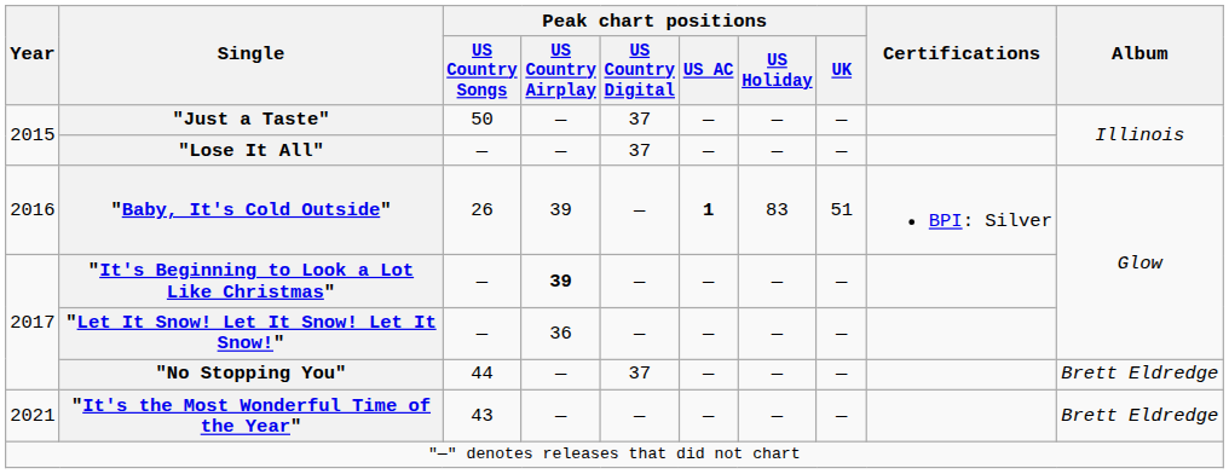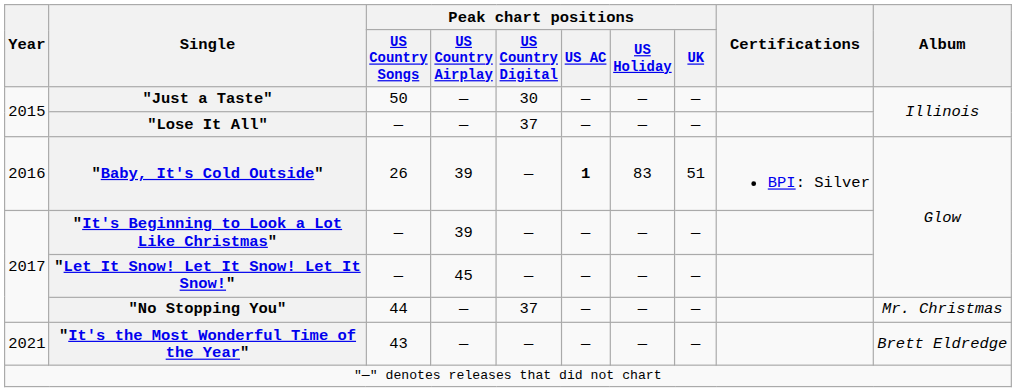 <table class="wikitable plainrowheaders" style="text-align:center;">
 <tr>
 <th rowspan="2" style="width:1em;">Year</th>
 <th rowspan="2" style="width:20em;">Single</th>
 <th colspan="6">Peak chart positions</th>
 <th rowspan="2">Certifications</th>
 <th rowspan="2">Album</th>
 </tr>
 <tr>
 <th scope="col" style="width:3em;font-size:90%;"><a href='#'>US Country Songs</a><br></th>
 <th scope="col" style="width:3em;font-size:90%;"><a href='#'>US Country Airplay</a><br></th>
 <th scope="col" style="width:3em;font-size:90%;"><a href='#'>US Country Digital</a><br></th>
 <th scope="col" style="width:3em;font-size:90%;"><a href='#'>US AC</a><br></th>
 <th scope="col" style="width:3em;font-size:90%;"><a href='#'>US Holiday</a><br></th>
 <th scope="col" style="width:2.5em;font-size:90%;"><a href='#'>UK</a><br></th>
 </tr>
 <tr>
 <td rowspan="2">2015</td>
 <th scope="row">"Just a Taste"</th>
 <td>50</td>
 <td>—</td>
-<td>37</td>
+<td>30</td>
 <td>—</td>
 <td>—</td>
 <td>—</td>
 <td></td>
 <td rowspan="2"><em>Illinois</em></td>
 </tr>
 <tr>
 <th scope="row">"Lose It All"</th>
 <td>—</td>
 <td>—</td>
 <td>37</td>
 <td>—</td>
 <td>—</td>
 <td>—</td>
 <td></td>
 </tr>
 <tr>
 <td>2016</td>
 <th scope="row">"<a href='#'>Baby, It's Cold Outside</a>"<br></th>
 <td>26</td>
 <td>39</td>
 <td>—</td>
 <td><strong>1</strong></td>
 <td>83</td>
 <td>51</td>
 <td><br><ul><li><a href='#'>BPI</a>: Silver</li></ul></td>
 <td rowspan="3"><em>Glow</em></td>
 </tr>
 <tr>
 <td rowspan="3">2017</td>
 <th scope="row">"<a href='#'>It's Beginning to Look a Lot Like Christmas</a>"</th>
 <td>—</td>
-<td><strong>39</strong></td>
+<td>39</td>
 <td>—</td>
 <td>—</td>
 <td>—</td>
 <td>—</td>
 <td></td>
 </tr>
 <tr>
 <th scope="row">"<a href='#'>Let It Snow! Let It Snow! Let It Snow!</a>"</th>
 <td>—</td>
-<td>36</td>
+<td>45</td>
 <td>—</td>
 <td>—</td>
 <td>—</td>
 <td>—</td>
 <td></td>
 </tr>
 <tr>
 <th scope="row">"No Stopping You"</th>
 <td>44</td>
 <td>—</td>
 <td>37</td>
 <td>—</td>
 <td>—</td>
 <td>—</td>
 <td></td>
-<td><em>Brett Eldredge</em></td>
+<td><em>Mr. Christmas</em></td>
 </tr>
 <tr>
 <td>2021</td>
 <th scope="row">"<a href='#'>It's the Most Wonderful Time of the Year</a>"</th>
 <td>43</td>
 <td>—</td>
 <td>—</td>
 <td>—</td>
 <td>—</td>
 <td>—</td>
 <td></td>
 <td><em>Brett Eldredge</em></td>
 </tr>
 <tr>
 <td colspan="10" style="font-size:85%">"—" denotes releases that did not chart</td>
 </tr>
 </table>
